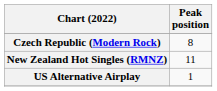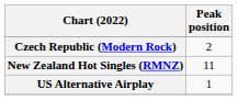 <table class="wikitable plainrowheaders sortable" style="text-align:center">
 <tr>
 <th scope="col">Chart (2022)</th>
 <th scope="col">Peak<br>position</th>
 </tr>
 <tr>
 </tr>
 <tr>
 <th scope="row">Czech Republic (<a href='#'>Modern Rock</a>)</th>
-<td>8</td>
+<td>2</td>
 </tr>
 <tr>
 <th scope="row">New Zealand Hot Singles (<a href='#'>RMNZ</a>)</th>
 <td>11</td>
 </tr>
 <tr>
 <th scope="row">US Alternative Airplay</th>
 <td>1</td>
 </tr>
 <tr>
 </tr>
 <tr>
 </tr>
 </table>
